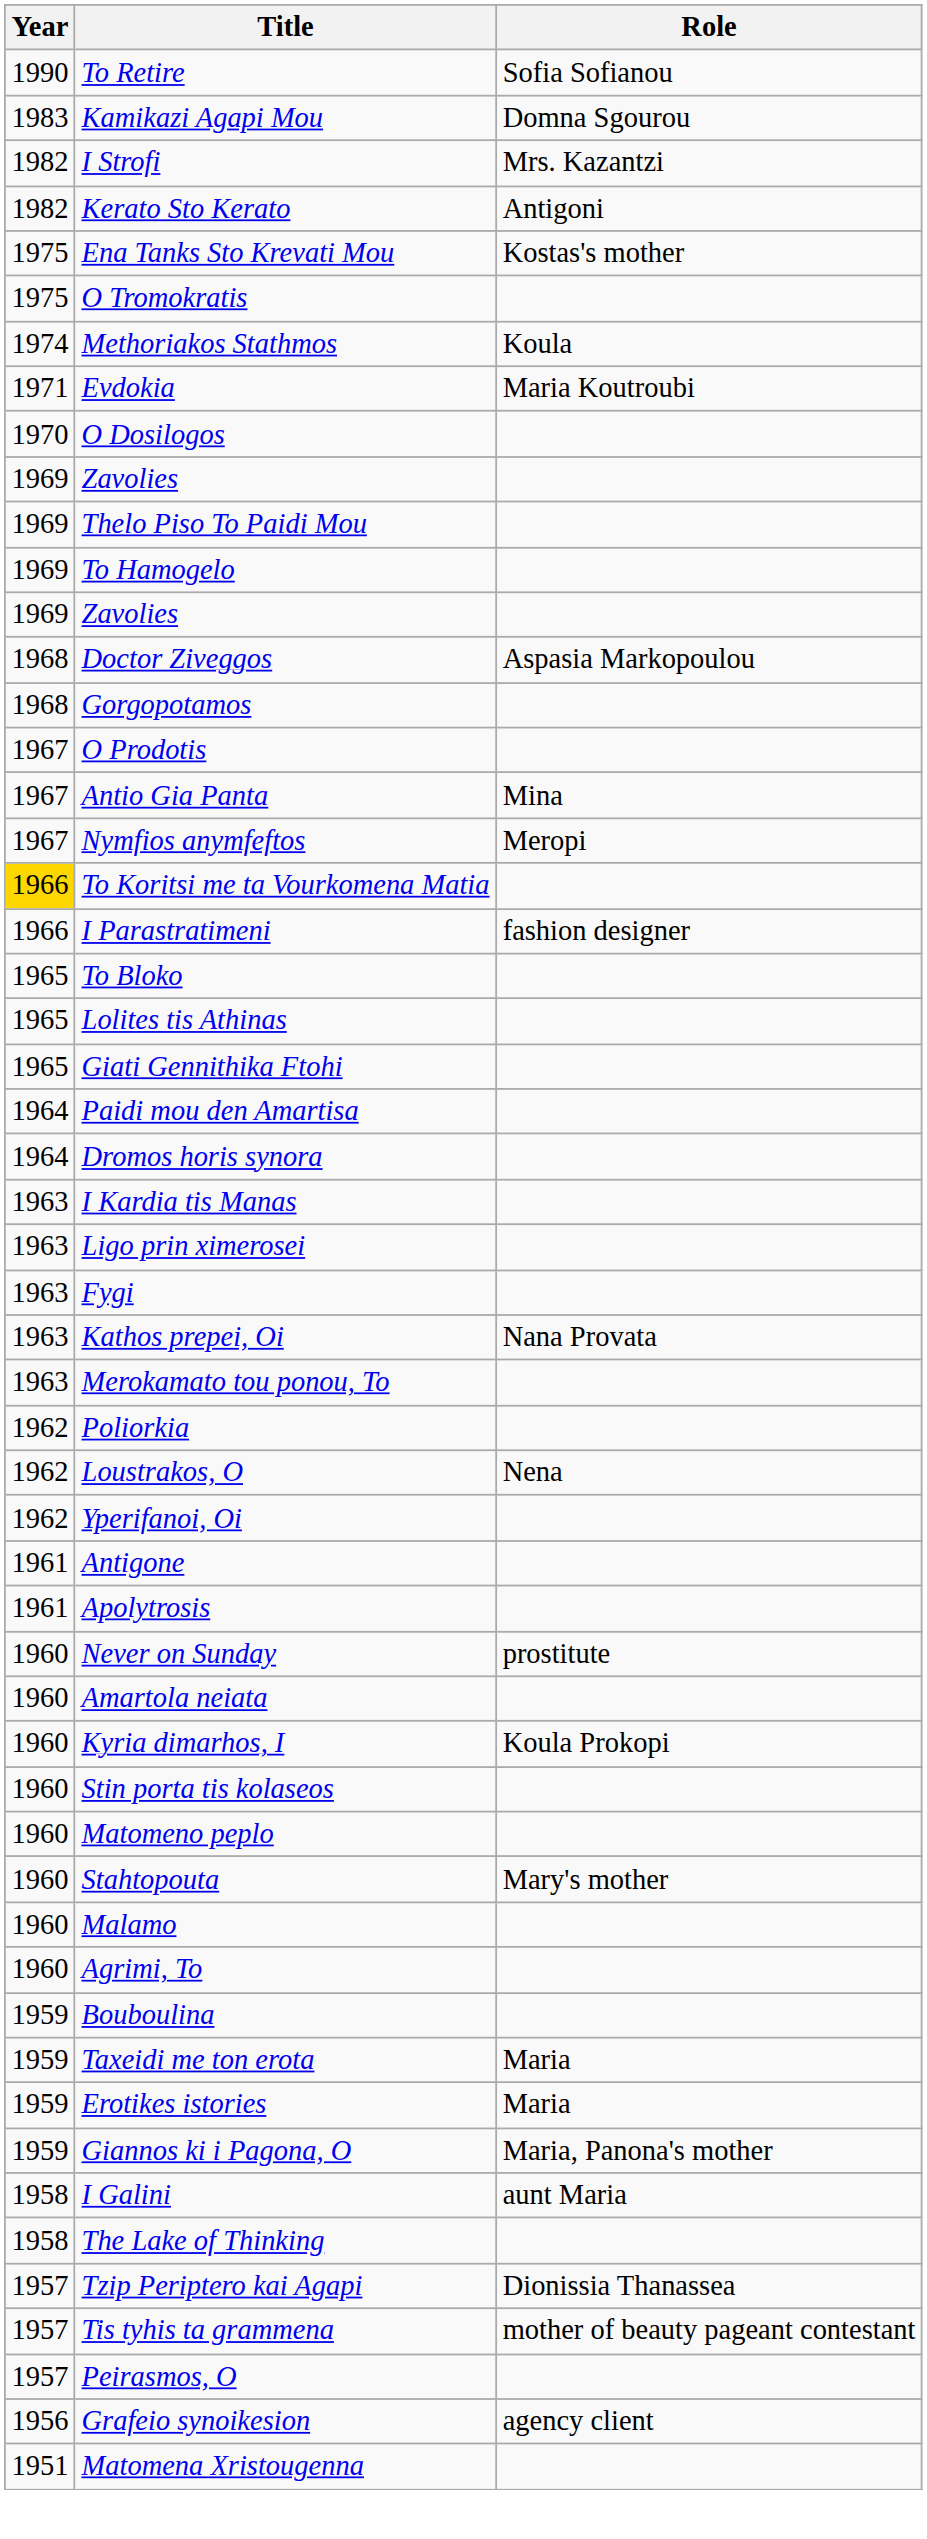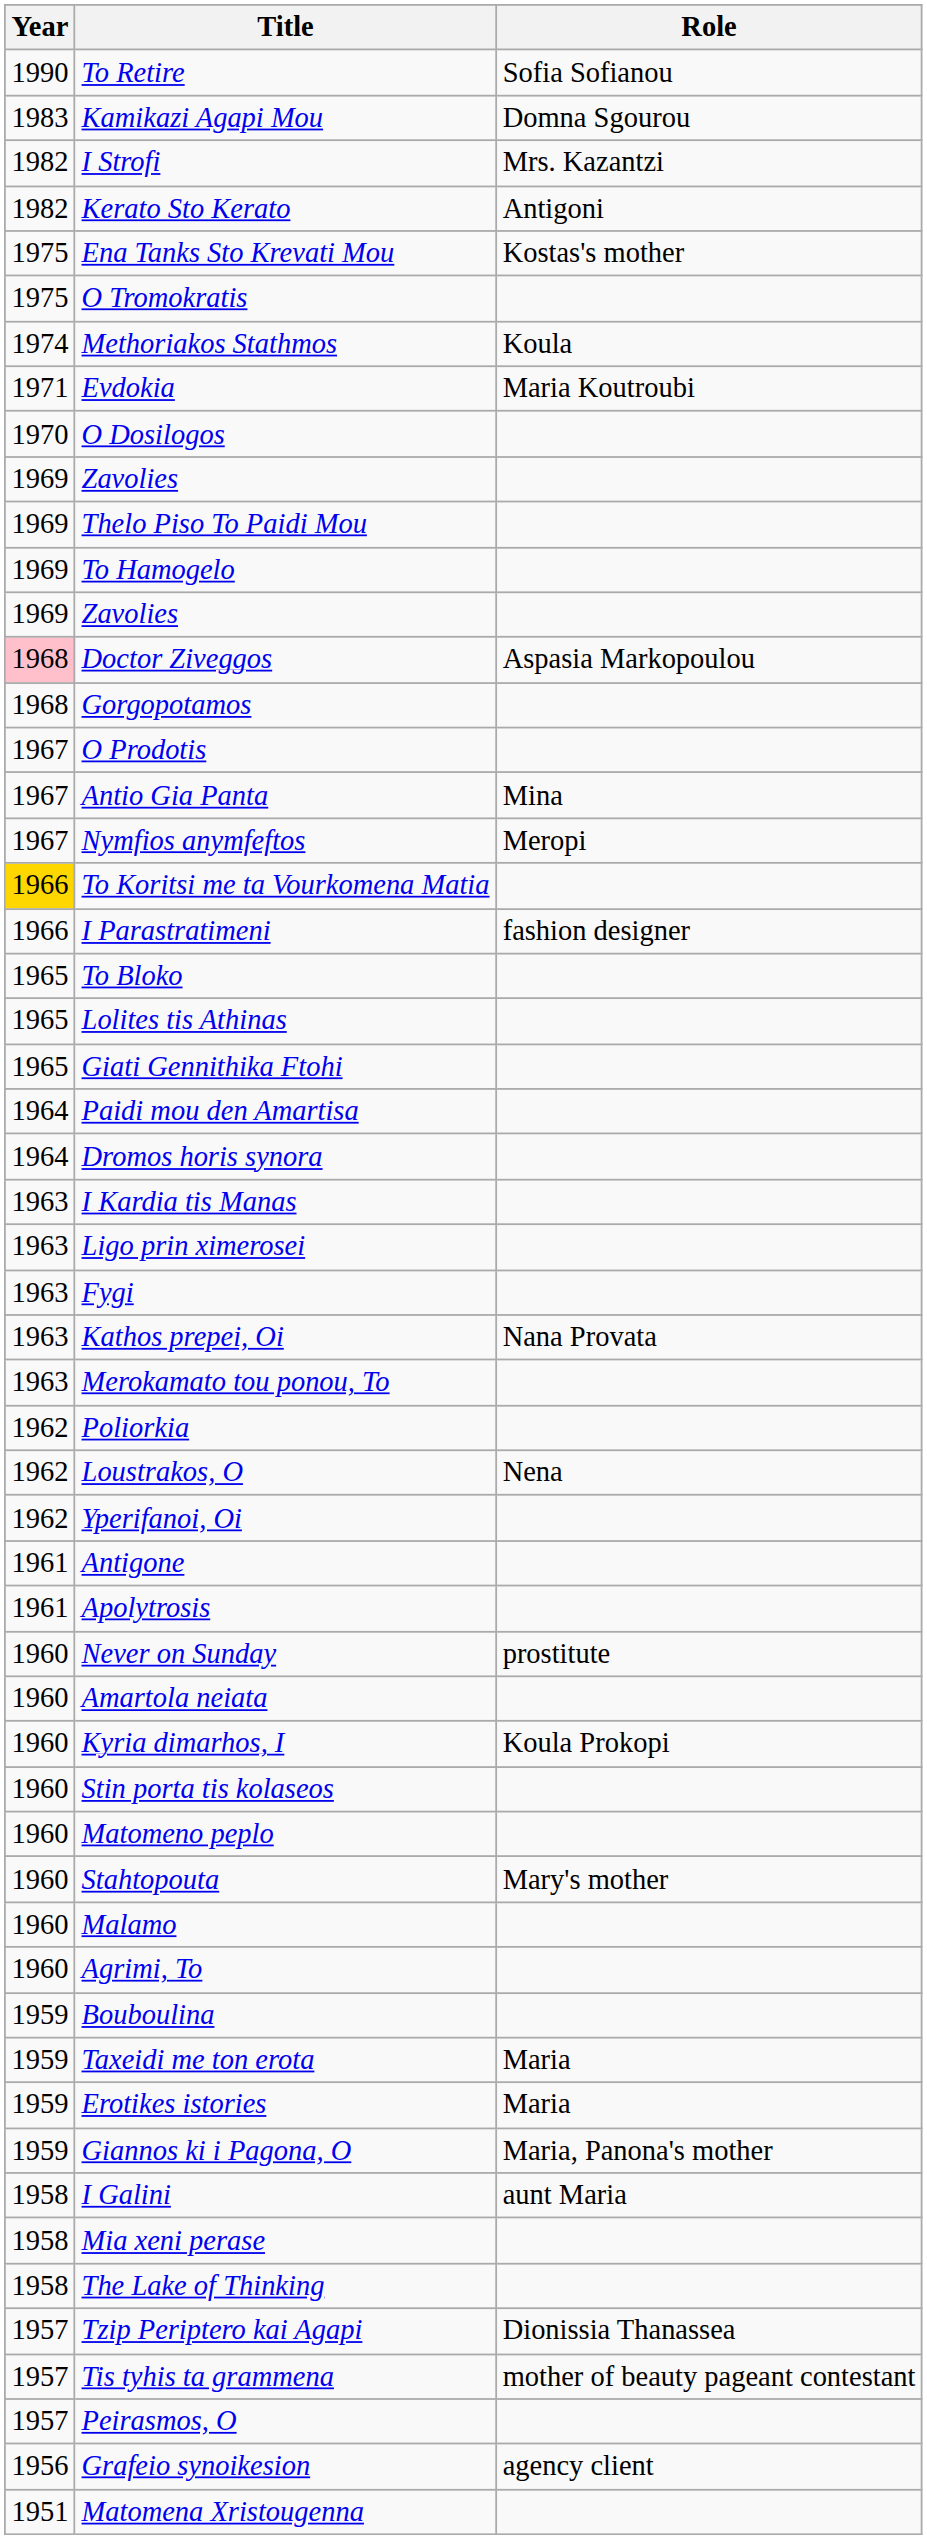 <table class="wikitable">
 <tr>
 <th>Year</th>
 <th>Title</th>
 <th>Role</th>
 </tr>
 <tr>
 <td>1990</td>
 <td><em><a href='#'>To Retire</a></em></td>
 <td>Sofia Sofianou</td>
 </tr>
 <tr>
 <td>1983</td>
 <td><em><a href='#'>Kamikazi Agapi Mou</a></em></td>
 <td>Domna Sgourou</td>
 </tr>
 <tr>
 <td>1982</td>
 <td><em><a href='#'>I Strofi</a></em></td>
 <td>Mrs. Kazantzi</td>
 </tr>
 <tr>
 <td>1982</td>
 <td><em><a href='#'>Kerato Sto Kerato</a></em></td>
 <td>Antigoni</td>
 </tr>
 <tr>
 <td>1975</td>
 <td><em><a href='#'>Ena Tanks Sto Krevati Mou</a></em></td>
 <td>Kostas's mother</td>
 </tr>
 <tr>
 <td>1975</td>
 <td><em><a href='#'>O Tromokratis</a></em></td>
 <td></td>
 </tr>
 <tr>
 <td>1974</td>
 <td><em><a href='#'>Methoriakos Stathmos</a></em></td>
 <td>Koula</td>
 </tr>
 <tr>
 <td>1971</td>
 <td><em><a href='#'>Evdokia</a></em></td>
 <td>Maria Koutroubi</td>
 </tr>
 <tr>
 <td>1970</td>
 <td><em><a href='#'>O Dosilogos</a></em></td>
 <td></td>
 </tr>
 <tr>
 <td>1969</td>
 <td><em><a href='#'>Zavolies</a></em></td>
 <td></td>
 </tr>
 <tr>
 <td>1969</td>
 <td><em><a href='#'>Thelo Piso To Paidi Mou</a></em></td>
 <td></td>
 </tr>
 <tr>
 <td>1969</td>
 <td><em><a href='#'>To Hamogelo</a></em></td>
 <td></td>
 </tr>
 <tr>
 <td>1969</td>
 <td><em><a href='#'>Zavolies</a></em></td>
 <td></td>
 </tr>
 <tr>
-<td>1968</td>
+<td style="background: pink;">1968</td>
 <td><em><a href='#'>Doctor Ziveggos</a></em></td>
 <td>Aspasia Markopoulou</td>
 </tr>
 <tr>
 <td>1968</td>
 <td><em><a href='#'>Gorgopotamos</a></em></td>
 <td></td>
 </tr>
 <tr>
 <td>1967</td>
 <td><em><a href='#'>O Prodotis</a></em></td>
 <td></td>
 </tr>
 <tr>
 <td>1967</td>
 <td><em><a href='#'>Antio Gia Panta</a></em></td>
 <td>Mina</td>
 </tr>
 <tr>
 <td>1967</td>
 <td><em><a href='#'>Nymfios anymfeftos</a></em></td>
 <td>Meropi</td>
 </tr>
 <tr>
 <td style="background: gold;">1966</td>
 <td><em><a href='#'>To Koritsi me ta Vourkomena Matia</a></em></td>
 <td></td>
 </tr>
 <tr>
 <td>1966</td>
 <td><em><a href='#'>I Parastratimeni</a></em></td>
 <td>fashion designer</td>
 </tr>
 <tr>
 <td>1965</td>
 <td><em><a href='#'>To Bloko</a></em></td>
 <td></td>
 </tr>
 <tr>
 <td>1965</td>
 <td><em><a href='#'>Lolites tis Athinas</a></em></td>
 <td></td>
 </tr>
 <tr>
 <td>1965</td>
 <td><em><a href='#'>Giati Gennithika Ftohi</a></em></td>
 <td></td>
 </tr>
 <tr>
 <td>1964</td>
 <td><em><a href='#'>Paidi mou den Amartisa</a></em></td>
 <td></td>
 </tr>
 <tr>
 <td>1964</td>
 <td><em><a href='#'>Dromos horis synora</a></em></td>
 <td></td>
 </tr>
 <tr>
 <td>1963</td>
 <td><em><a href='#'>I Kardia tis Manas</a></em></td>
 <td></td>
 </tr>
 <tr>
 <td>1963</td>
 <td><em><a href='#'>Ligo prin ximerosei</a></em></td>
 <td></td>
 </tr>
 <tr>
 <td>1963</td>
 <td><em><a href='#'>Fygi</a></em></td>
 <td></td>
 </tr>
 <tr>
 <td>1963</td>
 <td><em><a href='#'>Kathos prepei, Oi</a></em></td>
 <td>Nana Provata</td>
 </tr>
 <tr>
 <td>1963</td>
 <td><em><a href='#'>Merokamato tou ponou, To</a></em></td>
 <td></td>
 </tr>
 <tr>
 <td>1962</td>
 <td><em><a href='#'>Poliorkia</a></em></td>
 <td></td>
 </tr>
 <tr>
 <td>1962</td>
 <td><em><a href='#'>Loustrakos, O</a></em></td>
 <td>Nena</td>
 </tr>
 <tr>
 <td>1962</td>
 <td><em><a href='#'>Yperifanoi, Oi</a></em></td>
 <td></td>
 </tr>
 <tr>
 <td>1961</td>
 <td><em><a href='#'>Antigone</a></em></td>
 <td></td>
 </tr>
 <tr>
 <td>1961</td>
 <td><em><a href='#'>Apolytrosis</a></em></td>
 <td></td>
 </tr>
 <tr>
 <td>1960</td>
 <td><em><a href='#'>Never on Sunday</a></em></td>
 <td>prostitute</td>
 </tr>
 <tr>
 <td>1960</td>
 <td><em><a href='#'>Amartola neiata</a></em></td>
 <td></td>
 </tr>
 <tr>
 <td>1960</td>
 <td><em><a href='#'>Kyria dimarhos, I</a></em></td>
 <td>Koula Prokopi</td>
 </tr>
 <tr>
 <td>1960</td>
 <td><em><a href='#'>Stin porta tis kolaseos</a></em></td>
 <td></td>
 </tr>
 <tr>
 <td>1960</td>
 <td><em><a href='#'>Matomeno peplo</a></em></td>
 <td></td>
 </tr>
 <tr>
 <td>1960</td>
 <td><em><a href='#'>Stahtopouta</a></em></td>
 <td>Mary's mother</td>
 </tr>
 <tr>
 <td>1960</td>
 <td><em><a href='#'>Malamo</a></em></td>
 <td></td>
 </tr>
 <tr>
 <td>1960</td>
 <td><em><a href='#'>Agrimi, To</a></em></td>
 <td></td>
 </tr>
 <tr>
 <td>1959</td>
 <td><em><a href='#'>Bouboulina</a></em></td>
 <td></td>
 </tr>
 <tr>
 <td>1959</td>
 <td><em><a href='#'>Taxeidi me ton erota</a></em></td>
 <td>Maria</td>
 </tr>
 <tr>
 <td>1959</td>
 <td><em><a href='#'>Erotikes istories</a></em></td>
 <td>Maria</td>
 </tr>
 <tr>
 <td>1959</td>
 <td><em><a href='#'>Giannos ki i Pagona, O</a></em></td>
 <td>Maria, Panona's mother</td>
 </tr>
 <tr>
 <td>1958</td>
 <td><em><a href='#'>I Galini</a></em></td>
 <td>aunt Maria</td>
 </tr>
 <tr>
 <td>1958</td>
+<td><em><a href='#'>Mia xeni perase</a></em></td>
+<td></td>
+</tr>
+<tr>
+<td>1958</td>
 <td><em><a href='#'>The Lake of Thinking</a></em></td>
 <td></td>
 </tr>
 <tr>
 <td>1957</td>
 <td><em><a href='#'>Tzip Periptero kai Agapi</a></em></td>
 <td>Dionissia Thanassea</td>
 </tr>
 <tr>
 <td>1957</td>
 <td><em><a href='#'>Tis tyhis ta grammena</a></em></td>
 <td>mother of beauty pageant contestant</td>
 </tr>
 <tr>
 <td>1957</td>
 <td><em><a href='#'>Peirasmos, O</a></em></td>
 <td></td>
 </tr>
 <tr>
 <td>1956</td>
 <td><em><a href='#'>Grafeio synoikesion</a></em></td>
 <td>agency client</td>
 </tr>
 <tr>
 <td>1951</td>
 <td><em><a href='#'>Matomena Xristougenna</a></em></td>
 <td></td>
 </tr>
 </table>
